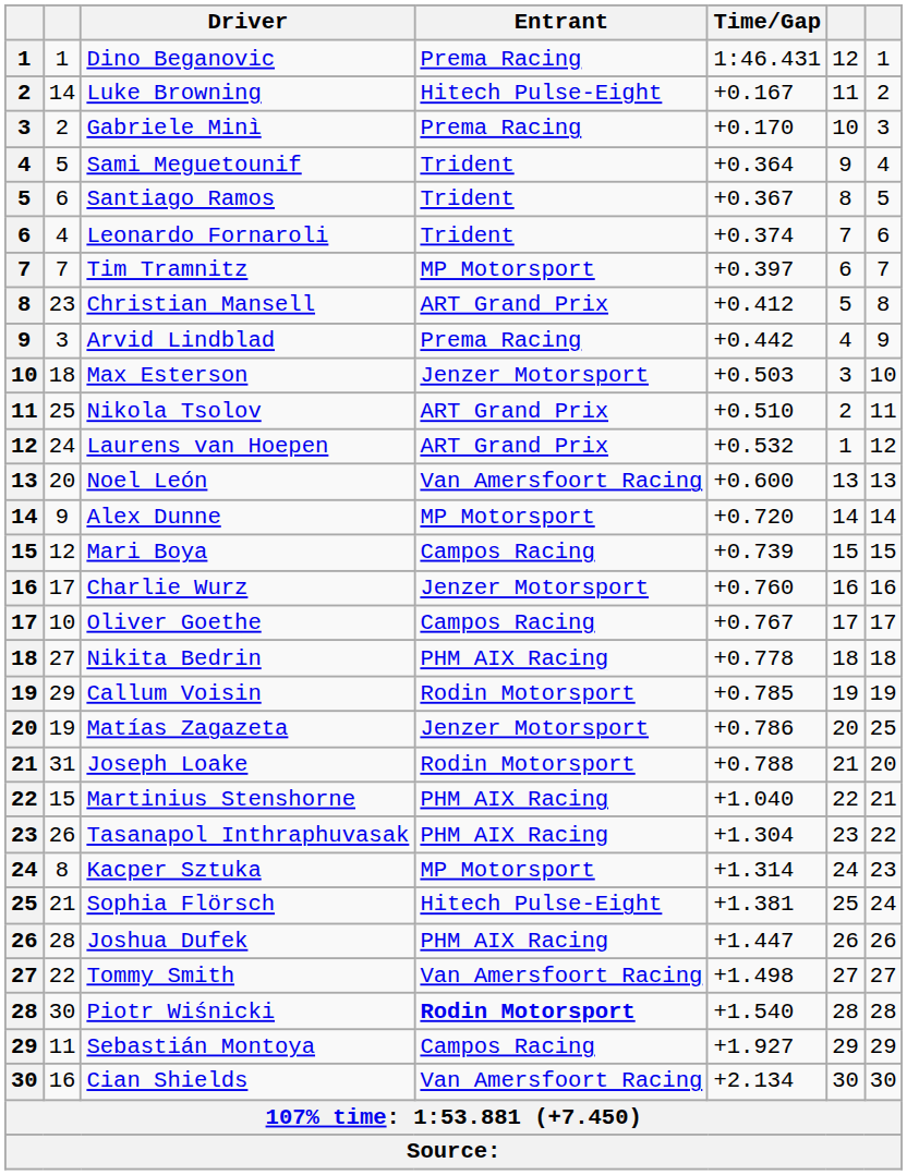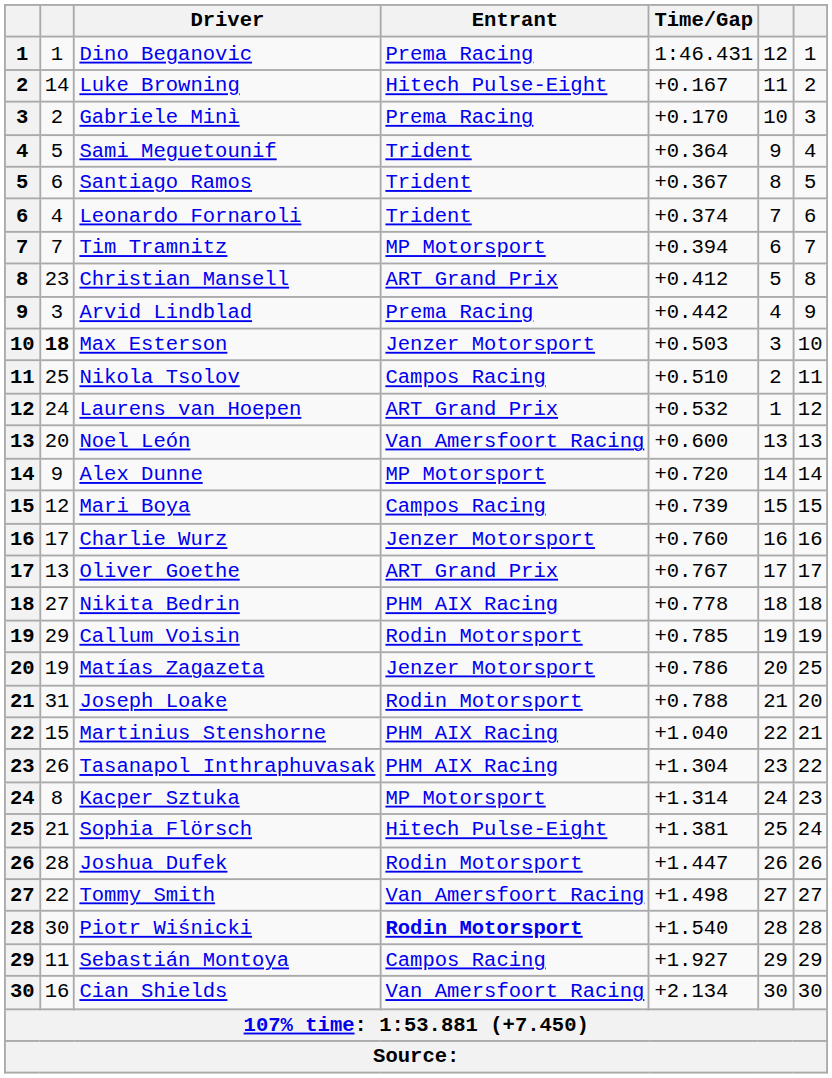 <table class="wikitable" style="font-size:85%">
 <tr>
 <th scope="col"></th>
 <th scope="col"></th>
 <th scope="col">Driver</th>
 <th scope="col">Entrant</th>
 <th scope="col">Time/Gap</th>
 <th scope="col"></th>
 <th scope="col"></th>
 </tr>
 <tr>
 <th>1</th>
 <td align="center">1</td>
 <td> <a href='#'>Dino Beganovic</a></td>
 <td><a href='#'>Prema Racing</a></td>
 <td>1:46.431</td>
 <td align="center">12</td>
 <td align="center">1</td>
 </tr>
 <tr>
 <th>2</th>
 <td align="center">14</td>
 <td nowrap=""> <a href='#'>Luke Browning</a></td>
 <td><a href='#'>Hitech Pulse-Eight</a></td>
 <td>+0.167</td>
 <td align="center">11</td>
 <td align="center">2</td>
 </tr>
 <tr>
 <th>3</th>
 <td align="center">2</td>
 <td> <a href='#'>Gabriele Minì</a></td>
 <td><a href='#'>Prema Racing</a></td>
 <td>+0.170</td>
 <td align="center">10</td>
 <td align="center">3</td>
 </tr>
 <tr>
 <th>4</th>
 <td align="center">5</td>
 <td> <a href='#'>Sami Meguetounif</a></td>
 <td><a href='#'>Trident</a></td>
 <td>+0.364</td>
 <td align="center">9</td>
 <td align="center">4</td>
 </tr>
 <tr>
 <th>5</th>
 <td align="center">6</td>
 <td> <a href='#'>Santiago Ramos</a></td>
 <td><a href='#'>Trident</a></td>
 <td>+0.367</td>
 <td align="center">8</td>
 <td align="center">5</td>
 </tr>
 <tr>
 <th>6</th>
 <td align="center">4</td>
 <td> <a href='#'>Leonardo Fornaroli</a></td>
 <td><a href='#'>Trident</a></td>
 <td>+0.374</td>
 <td align="center">7</td>
 <td align="center">6</td>
 </tr>
 <tr>
 <th>7</th>
 <td align="center">7</td>
 <td> <a href='#'>Tim Tramnitz</a></td>
 <td><a href='#'>MP Motorsport</a></td>
-<td>+0.397</td>
+<td>+0.394</td>
 <td align="center">6</td>
 <td align="center">7</td>
 </tr>
 <tr>
 <th>8</th>
 <td align="center">23</td>
 <td> <a href='#'>Christian Mansell</a></td>
 <td><a href='#'>ART Grand Prix</a></td>
 <td>+0.412</td>
 <td align="center">5</td>
 <td align="center">8</td>
 </tr>
 <tr>
 <th>9</th>
 <td align="center">3</td>
 <td> <a href='#'>Arvid Lindblad</a></td>
 <td><a href='#'>Prema Racing</a></td>
 <td>+0.442</td>
 <td align="center">4</td>
 <td align="center">9</td>
 </tr>
 <tr>
 <th>10</th>
-<td align="center">18</td>
+<td align="center"><strong>18</strong></td>
 <td> <a href='#'>Max Esterson</a></td>
 <td><a href='#'>Jenzer Motorsport</a></td>
 <td>+0.503</td>
 <td align="center">3</td>
 <td align="center">10</td>
 </tr>
 <tr>
 <th>11</th>
 <td align="center">25</td>
 <td> <a href='#'>Nikola Tsolov</a></td>
-<td><a href='#'>ART Grand Prix</a></td>
+<td><a href='#'>Campos Racing</a></td>
 <td>+0.510</td>
 <td align="center">2</td>
 <td align="center">11</td>
 </tr>
 <tr>
 <th>12</th>
 <td align="center">24</td>
 <td> <a href='#'>Laurens van Hoepen</a></td>
 <td><a href='#'>ART Grand Prix</a></td>
 <td>+0.532</td>
 <td align="center">1</td>
 <td align="center">12</td>
 </tr>
 <tr>
 <th>13</th>
 <td align="center">20</td>
 <td> <a href='#'>Noel León</a></td>
 <td><a href='#'>Van Amersfoort Racing</a></td>
 <td>+0.600</td>
 <td align="center">13</td>
 <td align="center">13</td>
 </tr>
 <tr>
 <th>14</th>
 <td align="center">9</td>
 <td> <a href='#'>Alex Dunne</a></td>
 <td><a href='#'>MP Motorsport</a></td>
 <td>+0.720</td>
 <td align="center">14</td>
 <td align="center">14</td>
 </tr>
 <tr>
 <th>15</th>
 <td align="center">12</td>
 <td> <a href='#'>Mari Boya</a></td>
 <td><a href='#'>Campos Racing</a></td>
 <td>+0.739</td>
 <td align="center">15</td>
 <td align="center">15</td>
 </tr>
 <tr>
 <th>16</th>
 <td align="center">17</td>
 <td> <a href='#'>Charlie Wurz</a></td>
 <td><a href='#'>Jenzer Motorsport</a></td>
 <td>+0.760</td>
 <td align="center">16</td>
 <td align="center">16</td>
 </tr>
 <tr>
 <th>17</th>
-<td align="center">10</td>
+<td align="center">13</td>
 <td> <a href='#'>Oliver Goethe</a></td>
-<td><a href='#'>Campos Racing</a></td>
+<td><a href='#'>ART Grand Prix</a></td>
 <td>+0.767</td>
 <td align="center">17</td>
 <td align="center">17</td>
 </tr>
 <tr>
 <th>18</th>
 <td align="center">27</td>
 <td> <a href='#'>Nikita Bedrin</a></td>
 <td><a href='#'>PHM AIX Racing</a></td>
 <td>+0.778</td>
 <td align="center">18</td>
 <td align="center">18</td>
 </tr>
 <tr>
 <th>19</th>
 <td align="center">29</td>
 <td> <a href='#'>Callum Voisin</a></td>
 <td><a href='#'>Rodin Motorsport</a></td>
 <td>+0.785</td>
 <td align="center">19</td>
 <td align="center">19</td>
 </tr>
 <tr>
 <th>20</th>
 <td align="center">19</td>
 <td> <a href='#'>Matías Zagazeta</a></td>
 <td><a href='#'>Jenzer Motorsport</a></td>
 <td>+0.786</td>
 <td align="center">20</td>
 <td align="center">25</td>
 </tr>
 <tr>
 <th>21</th>
 <td align="center">31</td>
 <td> <a href='#'>Joseph Loake</a></td>
 <td><a href='#'>Rodin Motorsport</a></td>
 <td>+0.788</td>
 <td align="center">21</td>
 <td align="center">20</td>
 </tr>
 <tr>
 <th>22</th>
 <td align="center">15</td>
 <td> <a href='#'>Martinius Stenshorne</a></td>
 <td><a href='#'>PHM AIX Racing</a></td>
 <td>+1.040</td>
 <td align="center">22</td>
 <td align="center">21</td>
 </tr>
 <tr>
 <th>23</th>
 <td align="center">26</td>
 <td> <a href='#'>Tasanapol Inthraphuvasak</a></td>
 <td><a href='#'>PHM AIX Racing</a></td>
 <td>+1.304</td>
 <td align="center">23</td>
 <td align="center">22</td>
 </tr>
 <tr>
 <th>24</th>
 <td align="center">8</td>
 <td> <a href='#'>Kacper Sztuka</a></td>
 <td><a href='#'>MP Motorsport</a></td>
 <td>+1.314</td>
 <td align="center">24</td>
 <td align="center">23</td>
 </tr>
 <tr>
 <th>25</th>
 <td align="center">21</td>
 <td> <a href='#'>Sophia Flörsch</a></td>
 <td><a href='#'>Hitech Pulse-Eight</a></td>
 <td>+1.381</td>
 <td align="center">25</td>
 <td align="center">24</td>
 </tr>
 <tr>
 <th>26</th>
 <td align="center">28</td>
 <td> <a href='#'>Joshua Dufek</a></td>
-<td><a href='#'>PHM AIX Racing</a></td>
+<td><a href='#'>Rodin Motorsport</a></td>
 <td>+1.447</td>
 <td align="center">26</td>
 <td align="center">26</td>
 </tr>
 <tr>
 <th>27</th>
 <td align="center">22</td>
 <td> <a href='#'>Tommy Smith</a></td>
 <td><a href='#'>Van Amersfoort Racing</a></td>
 <td>+1.498</td>
 <td align="center">27</td>
 <td align="center">27</td>
 </tr>
 <tr>
 <th>28</th>
 <td align="center">30</td>
 <td> <a href='#'>Piotr Wiśnicki</a></td>
 <td><strong><a href='#'>Rodin Motorsport</a></strong></td>
 <td>+1.540</td>
 <td align="center">28</td>
 <td align="center">28</td>
 </tr>
 <tr>
 <th>29</th>
 <td align="center">11</td>
 <td> <a href='#'>Sebastián Montoya</a></td>
 <td><a href='#'>Campos Racing</a></td>
 <td>+1.927</td>
 <td align="center">29</td>
 <td align="center">29</td>
 </tr>
 <tr>
 <th>30</th>
 <td align="center">16</td>
 <td> <a href='#'>Cian Shields</a></td>
 <td><a href='#'>Van Amersfoort Racing</a></td>
 <td>+2.134</td>
 <td align="center">30</td>
 <td align="center">30</td>
 </tr>
 <tr>
 <th colspan="8"><a href='#'>107% time</a>: 1:53.881 (+7.450)</th>
 </tr>
 <tr>
 <th colspan="8">Source:</th>
 </tr>
 </table>
